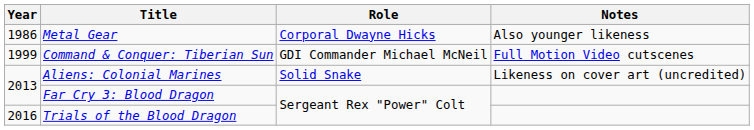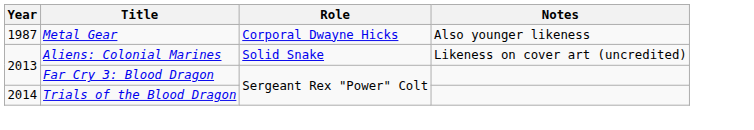 <table class="wikitable sortable">
 <tr>
 <th>Year</th>
 <th>Title</th>
 <th>Role</th>
 <th class="unsortable">Notes</th>
 </tr>
 <tr>
-<td>1986</td>
+<td>1987</td>
 <td><em><a href='#'>Metal Gear</a></em></td>
 <td><a href='#'>Corporal Dwayne Hicks</a></td>
 <td>Also younger likeness</td>
-</tr>
-<tr>
-<td>1999</td>
-<td><em><a href='#'>Command & Conquer: Tiberian Sun</a></em></td>
-<td>GDI Commander Michael McNeil</td>
-<td><a href='#'>Full Motion Video</a> cutscenes</td>
 </tr>
 <tr>
 <td rowspan="2">2013</td>
 <td><em><a href='#'>Aliens: Colonial Marines</a></em></td>
 <td><a href='#'>Solid Snake</a></td>
 <td>Likeness on cover art (uncredited)</td>
 </tr>
 <tr>
 <td><em><a href='#'>Far Cry 3: Blood Dragon</a></em></td>
 <td rowspan="2">Sergeant Rex "Power" Colt</td>
 <td></td>
 </tr>
 <tr>
-<td>2016</td>
+<td>2014</td>
 <td><em><a href='#'>Trials of the Blood Dragon</a></em></td>
 <td></td>
 </tr>
 </table>
